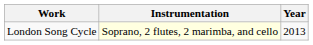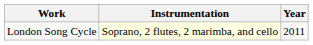 <table class="wikitable">
 <tr>
 <th>Work</th>
 <th>Instrumentation</th>
 <th>Year</th>
 </tr>
 <tr>
 <td>London Song Cycle</td>
 <td style="background: lightyellow;">Soprano, 2 flutes, 2 marimba, and cello</td>
-<td>2013</td>
+<td>2011</td>
 </tr>
 </table>
